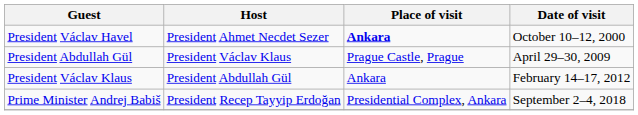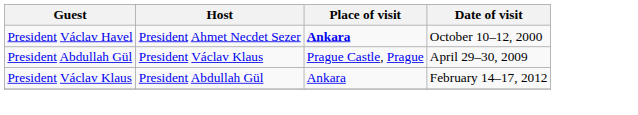 <table class="wikitable" border="1">
 <tr>
 <th>Guest</th>
 <th>Host</th>
 <th>Place of visit</th>
 <th>Date of visit</th>
 </tr>
 <tr>
 <td> <a href='#'>President</a> <a href='#'>Václav Havel</a></td>
 <td> <a href='#'>President</a> <a href='#'>Ahmet Necdet Sezer</a></td>
 <td><strong><a href='#'>Ankara</a></strong></td>
 <td>October 10–12, 2000</td>
 </tr>
 <tr>
 <td> <a href='#'>President</a> <a href='#'>Abdullah Gül</a></td>
 <td> <a href='#'>President</a> <a href='#'>Václav Klaus</a></td>
 <td><a href='#'>Prague Castle</a>, <a href='#'>Prague</a></td>
 <td>April 29–30, 2009</td>
 </tr>
 <tr>
 <td> <a href='#'>President</a> <a href='#'>Václav Klaus</a></td>
 <td> <a href='#'>President</a> <a href='#'>Abdullah Gül</a></td>
 <td><a href='#'>Ankara</a></td>
 <td>February 14–17, 2012</td>
 </tr>
 <tr>
-<td> <a href='#'>Prime Minister</a> <a href='#'>Andrej Babiš</a></td>
-<td> <a href='#'>President</a> <a href='#'>Recep Tayyip Erdoğan</a></td>
-<td><a href='#'>Presidential Complex</a>, <a href='#'>Ankara</a></td>
-<td>September 2–4, 2018</td>
-</tr>
-<tr>
 </tr>
 </table>
